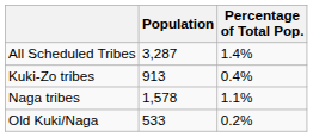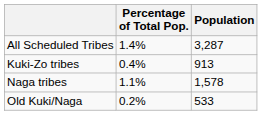 <table class="wikitable">
 <tr>
 <th></th>
+<th>Percentage<br>of Total Pop.</th>
 <th>Population</th>
-<th>Percentage<br>of Total Pop.</th>
 </tr>
 <tr>
 <td>All Scheduled Tribes</td>
+<td>1.4%</td>
 <td>3,287</td>
-<td>1.4%</td>
 </tr>
 <tr>
 <td>Kuki-Zo tribes</td>
+<td>0.4%</td>
 <td>913</td>
-<td>0.4%</td>
 </tr>
 <tr>
 <td>Naga tribes</td>
+<td>1.1%</td>
 <td>1,578</td>
-<td>1.1%</td>
 </tr>
 <tr>
 <td>Old Kuki/Naga</td>
+<td>0.2%</td>
 <td>533</td>
-<td>0.2%</td>
 </tr>
 </table>
